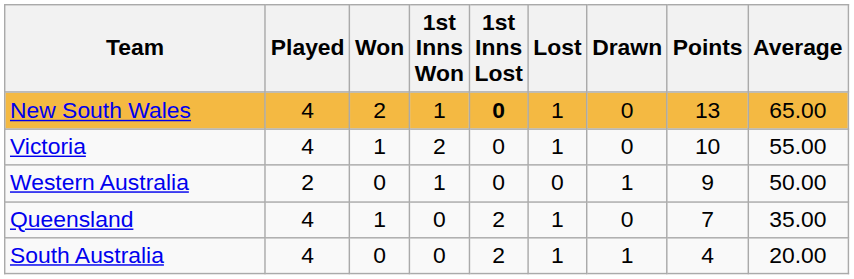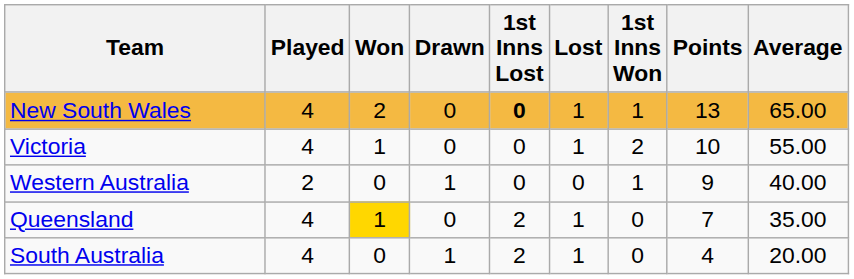 <table class="wikitable" style="text-align:center;">
 <tr>
 <th width=175>Team</th>
 <th style="width:30px;" abbr="Played">Played</th>
 <th style="width:30px;" abbr="Won">Won</th>
-<th style="width:30px;" abbr="1stWon">1st Inns Won</th>
+<th style="width:30px;" abbr="Drawn">Drawn</th>
 <th style="width:30px;" abbr="1stLost">1st Inns Lost</th>
 <th style="width:30px;" abbr="Lost">Lost</th>
-<th style="width:30px;" abbr="Drawn">Drawn</th>
+<th style="width:30px;" abbr="1stWon">1st Inns Won</th>
 <th style="width:30px;" abbr="Points">Points</th>
 <th style="width:50px;" abbr="Average">Average</th>
 </tr>
 <tr style="background:#f4b942;">
 <td style="text-align:left;"><a href='#'>New South Wales</a></td>
 <td>4</td>
 <td>2</td>
-<td>1</td>
+<td>0</td>
 <td><strong>0</strong></td>
 <td>1</td>
-<td>0</td>
+<td>1</td>
 <td>13</td>
 <td>65.00</td>
 </tr>
 <tr>
 <td style="text-align:left;"><a href='#'>Victoria</a></td>
 <td>4</td>
 <td>1</td>
-<td>2</td>
+<td>0</td>
 <td>0</td>
 <td>1</td>
-<td>0</td>
+<td>2</td>
 <td>10</td>
 <td>55.00</td>
 </tr>
 <tr>
 <td style="text-align:left;"><a href='#'>Western Australia</a></td>
 <td>2</td>
 <td>0</td>
 <td>1</td>
 <td>0</td>
 <td>0</td>
 <td>1</td>
 <td>9</td>
-<td>50.00</td>
+<td>40.00</td>
 </tr>
 <tr>
 <td style="text-align:left;"><a href='#'>Queensland</a></td>
 <td>4</td>
-<td>1</td>
+<td style="background: gold;">1</td>
 <td>0</td>
 <td>2</td>
 <td>1</td>
 <td>0</td>
 <td>7</td>
 <td>35.00</td>
 </tr>
 <tr>
 <td style="text-align:left;"><a href='#'>South Australia</a></td>
 <td>4</td>
 <td>0</td>
-<td>0</td>
+<td>1</td>
 <td>2</td>
 <td>1</td>
-<td>1</td>
+<td>0</td>
 <td>4</td>
 <td>20.00</td>
 </tr>
 </table>
